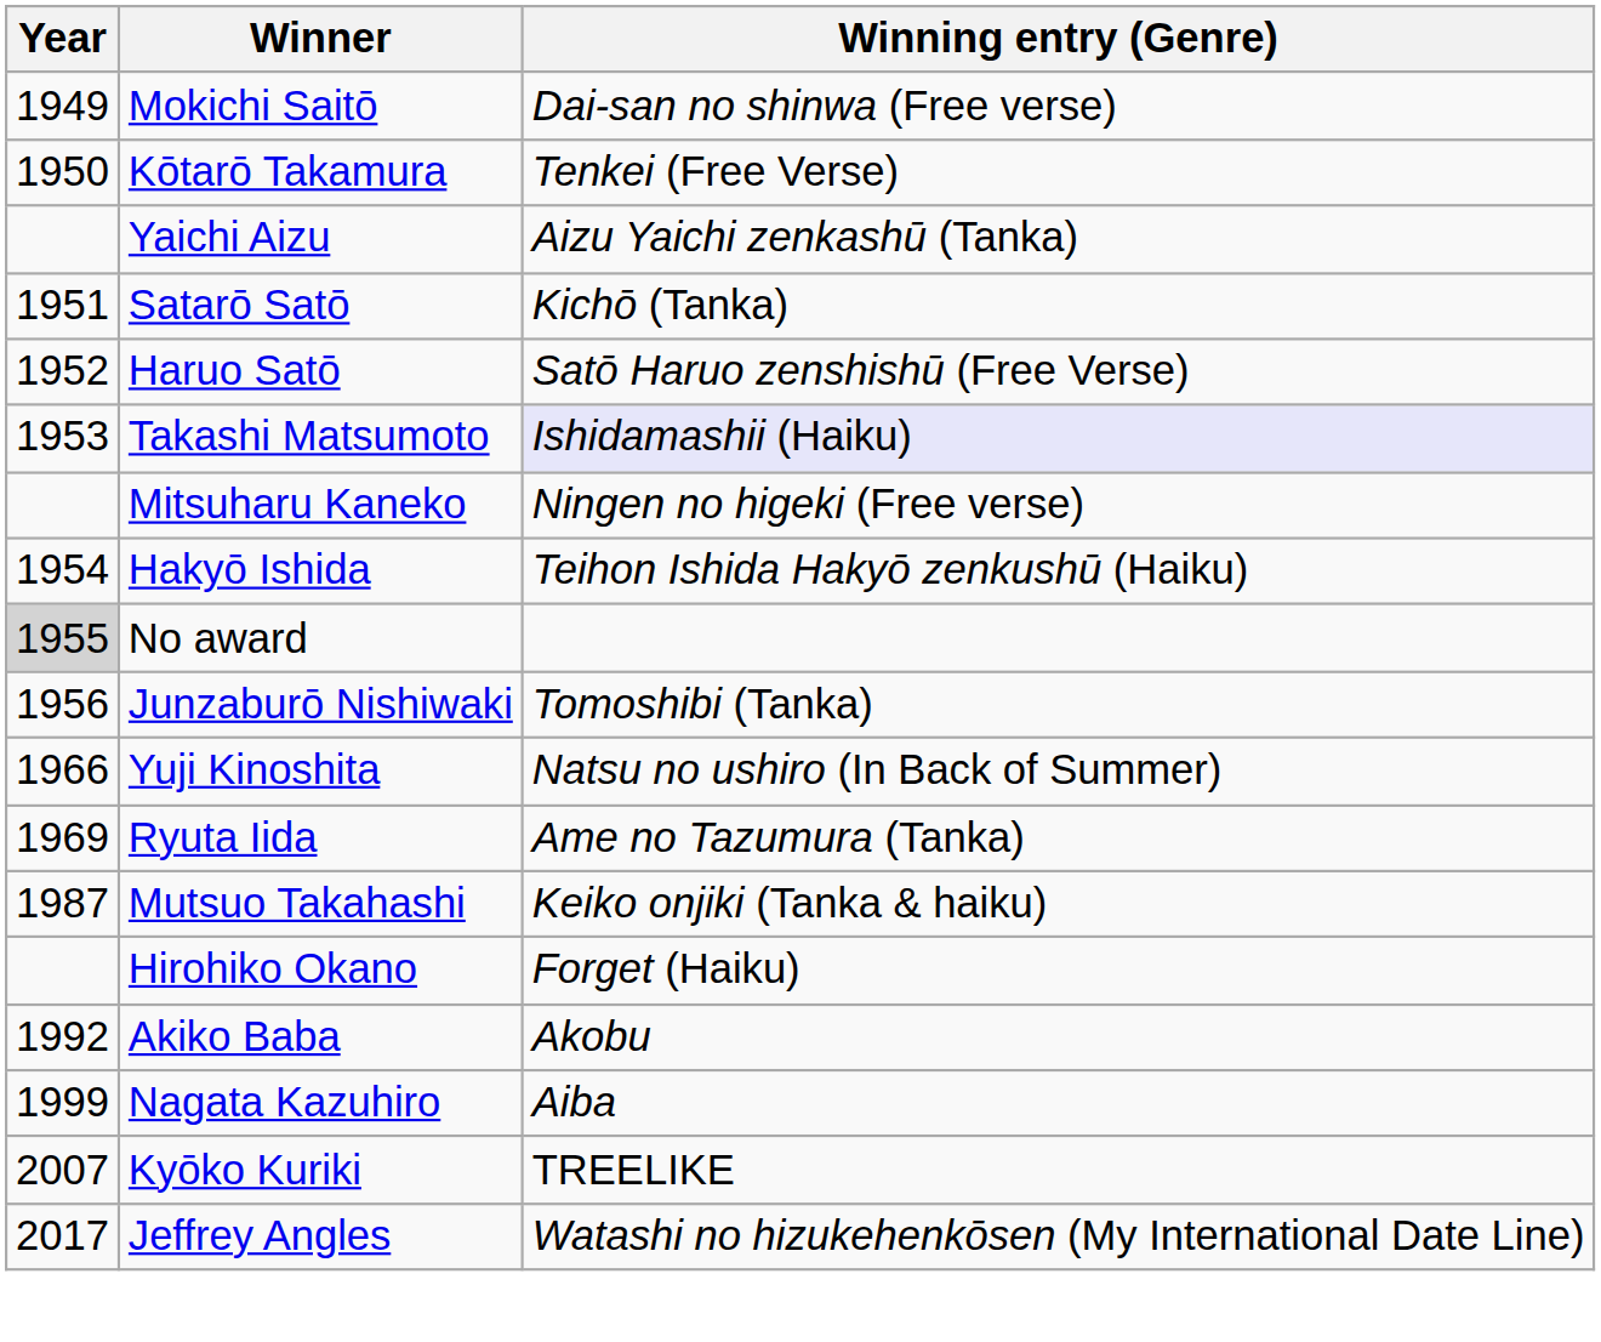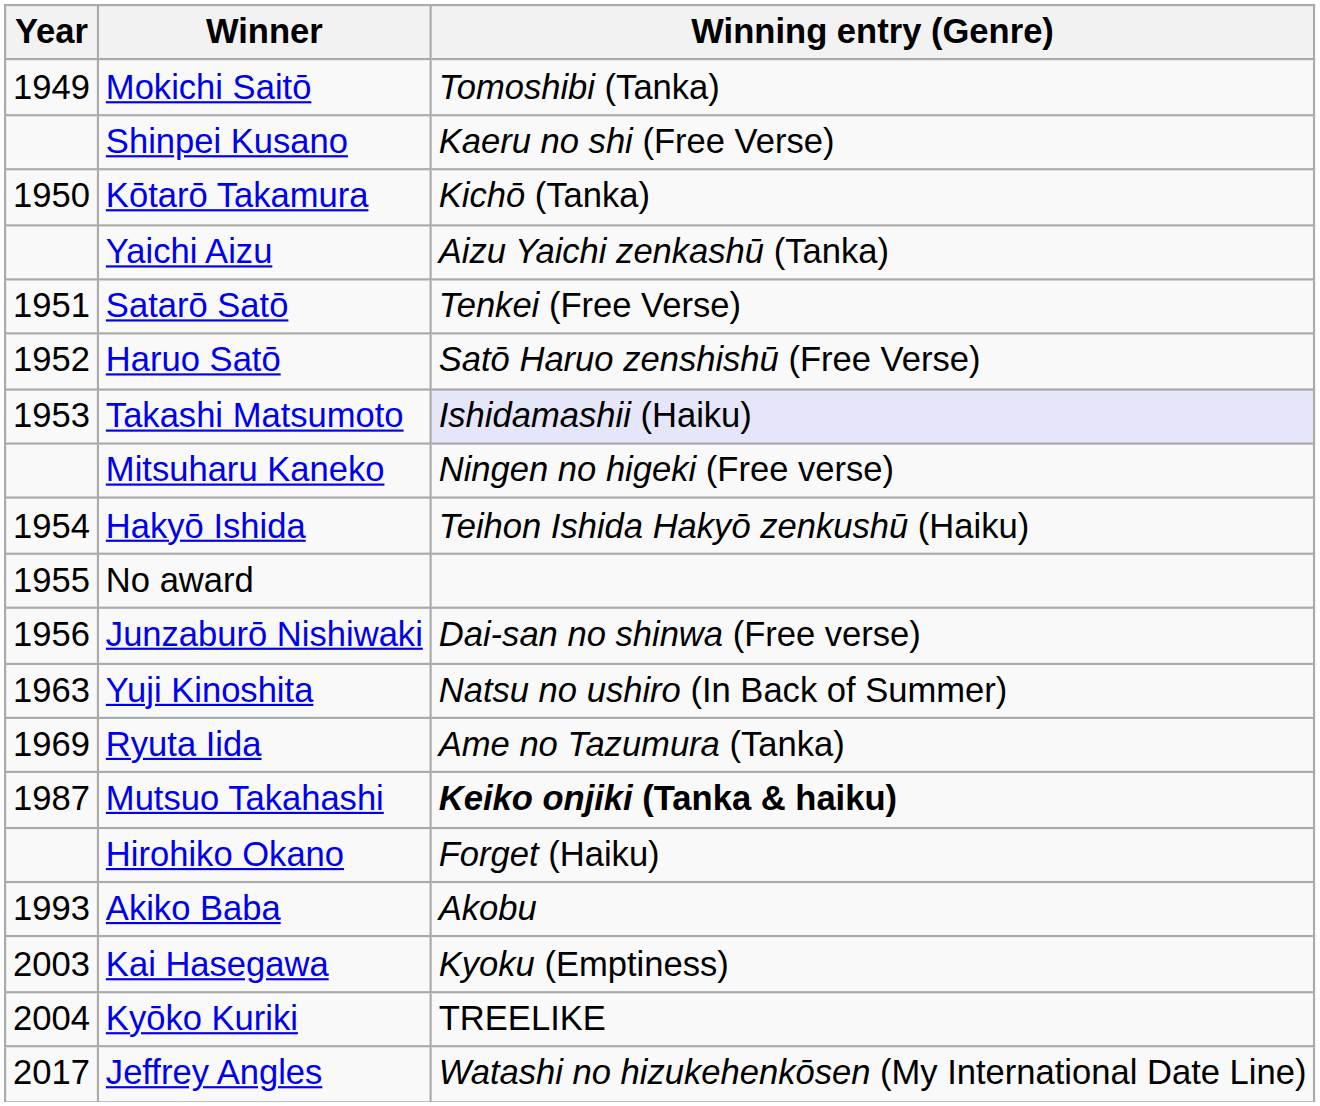 <table class="wikitable">
 <tr>
 <th>Year</th>
 <th>Winner</th>
 <th>Winning entry (Genre)</th>
 </tr>
 <tr>
 <td>1949</td>
 <td><a href='#'>Mokichi Saitō</a></td>
-<td><em>Dai-san no shinwa</em> (Free verse)</td>
+<td><em>Tomoshibi</em> (Tanka)</td>
+</tr>
+<tr>
+<td></td>
+<td><a href='#'>Shinpei Kusano</a></td>
+<td><em>Kaeru no shi</em> (Free Verse)</td>
 </tr>
 <tr>
 <td>1950</td>
 <td><a href='#'>Kōtarō Takamura</a></td>
-<td><em>Tenkei</em> (Free Verse)</td>
+<td><em>Kichō</em> (Tanka)</td>
 </tr>
 <tr>
 <td></td>
 <td><a href='#'>Yaichi Aizu</a></td>
 <td><em>Aizu Yaichi zenkashū</em> (Tanka)</td>
 </tr>
 <tr>
 <td>1951</td>
 <td><a href='#'>Satarō Satō</a></td>
-<td><em>Kichō</em> (Tanka)</td>
+<td><em>Tenkei</em> (Free Verse)</td>
 </tr>
 <tr>
 <td>1952</td>
 <td><a href='#'>Haruo Satō</a></td>
 <td><em>Satō Haruo zenshishū</em> (Free Verse)</td>
 </tr>
 <tr>
 <td>1953</td>
 <td><a href='#'>Takashi Matsumoto</a></td>
 <td style="background: lavender;"><em>Ishidamashii</em> (Haiku)</td>
 </tr>
 <tr>
 <td></td>
 <td><a href='#'>Mitsuharu Kaneko</a></td>
 <td><em>Ningen no higeki</em> (Free verse)</td>
 </tr>
 <tr>
 <td>1954</td>
 <td><a href='#'>Hakyō Ishida</a></td>
 <td><em>Teihon Ishida Hakyō zenkushū</em> (Haiku)</td>
 </tr>
 <tr>
-<td style="background: lightgrey;">1955</td>
+<td>1955</td>
 <td>No award</td>
 <td></td>
 </tr>
 <tr>
 <td>1956</td>
 <td><a href='#'>Junzaburō Nishiwaki</a></td>
-<td><em>Tomoshibi</em> (Tanka)</td>
+<td><em>Dai-san no shinwa</em> (Free verse)</td>
 </tr>
 <tr>
-<td>1966</td>
+<td>1963</td>
 <td><a href='#'>Yuji Kinoshita</a></td>
 <td><em>Natsu no ushiro</em> (In Back of Summer)</td>
 </tr>
 <tr>
 <td>1969</td>
 <td><a href='#'>Ryuta Iida</a></td>
 <td><em>Ame no Tazumura</em> (Tanka)</td>
 </tr>
 <tr>
 <td>1987</td>
 <td><a href='#'>Mutsuo Takahashi</a></td>
-<td><em>Keiko onjiki</em> (Tanka & haiku)</td>
+<td><strong><em>Keiko onjiki</em> (Tanka & haiku)</strong></td>
 </tr>
 <tr>
 <td></td>
 <td><a href='#'>Hirohiko Okano</a></td>
 <td><em>Forget</em> (Haiku)</td>
 </tr>
 <tr>
-<td>1992</td>
+<td>1993</td>
 <td><a href='#'>Akiko Baba</a></td>
 <td><em>Akobu</em></td>
 </tr>
 <tr>
-<td>1999</td>
-<td><a href='#'>Nagata Kazuhiro</a></td>
-<td><em>Aiba</em></td>
+<td>2003</td>
+<td><a href='#'>Kai Hasegawa</a></td>
+<td><em>Kyoku</em> (Emptiness)</td>
 </tr>
 <tr>
-<td>2007</td>
+<td>2004</td>
 <td><a href='#'>Kyōko Kuriki</a></td>
 <td>TREELIKE</td>
 </tr>
 <tr>
 <td>2017</td>
 <td><a href='#'>Jeffrey Angles</a></td>
 <td><em>Watashi no hizukehenkōsen</em> (My International Date Line)</td>
 </tr>
 </table>
